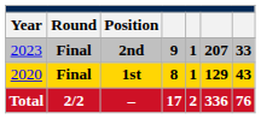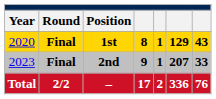 <table class="wikitable" style="text-align: center;">
 <tr>
 <th style="background:#002654;" colspan="7"><a href='#'></a></th>
 </tr>
 <tr>
 <th>Year</th>
 <th>Round</th>
 <th>Position</th>
 <th></th>
 <th></th>
 <th></th>
 <th></th>
 </tr>
+<tr style="background:#FFD604;">
+<td> <a href='#'>2020</a></td>
+<td><strong>Final</strong></td>
+<td><strong>1st</strong></td>
+<td><strong>8</strong></td>
+<td><strong>1</strong></td>
+<td><strong>129</strong></td>
+<td><strong>43</strong></td>
+</tr>
 <tr style="background:#C0C0C0;">
 <td> <a href='#'>2023</a></td>
 <td><strong>Final</strong></td>
 <td><strong>2nd</strong></td>
 <td><strong>9</strong></td>
 <td><strong>1</strong></td>
 <td><strong>207</strong></td>
 <td><strong>33</strong></td>
-</tr>
-<tr style="background:#FFD604;">
-<td> <a href='#'>2020</a></td>
-<td><strong>Final</strong></td>
-<td><strong>1st</strong></td>
-<td><strong>8</strong></td>
-<td><strong>1</strong></td>
-<td><strong>129</strong></td>
-<td><strong>43</strong></td>
 </tr>
 <tr>
 <th style="color:white; background:#CE1126;">Total</th>
 <th style="color:white; background:#CE1126;">2/2</th>
 <th style="color:white; background:#CE1126;">–</th>
 <th style="color:white; background:#CE1126;">17</th>
 <th style="color:white; background:#CE1126;">2</th>
 <th style="color:white; background:#CE1126;">336</th>
 <th style="color:white; background:#CE1126;">76</th>
 </tr>
 </table>
